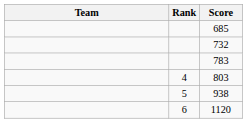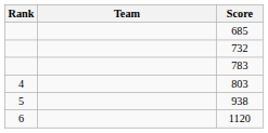 <table class=wikitable style="text-align:center">
 <tr>
+<th width=40>Rank</th>
 <th width=250>Team</th>
-<th width=40>Rank</th>
 <th width=60>Score</th>
 </tr>
 <tr>
+<td></td>
 <td align=left></td>
-<td></td>
 <td>685</td>
 </tr>
 <tr>
+<td></td>
 <td align=left></td>
-<td></td>
 <td>732</td>
 </tr>
 <tr>
+<td></td>
 <td align=left></td>
-<td></td>
 <td>783</td>
 </tr>
 <tr>
+<td>4</td>
 <td align=left></td>
-<td>4</td>
 <td>803</td>
 </tr>
 <tr>
+<td>5</td>
 <td align=left></td>
-<td>5</td>
 <td>938</td>
 </tr>
 <tr>
+<td>6</td>
 <td align=left></td>
-<td>6</td>
 <td>1120</td>
 </tr>
 </table>
